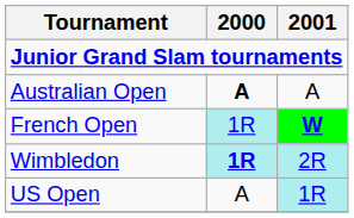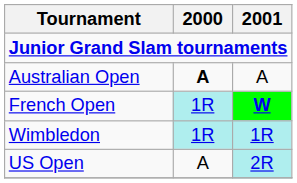 <table class=wikitable style=text-align:center>
 <tr>
 <th>Tournament</th>
 <th>2000</th>
 <th>2001</th>
 </tr>
 <tr>
 <td colspan=10 align=left><strong><a href='#'>Junior Grand Slam tournaments</a></strong></td>
 </tr>
 <tr>
 <td align=left><a href='#'>Australian Open</a></td>
 <td><strong>A</strong></td>
 <td>A</td>
 </tr>
 <tr>
 <td align=left><a href='#'>French Open</a></td>
 <td bgcolor=afeeee><a href='#'>1R</a></td>
 <td bgcolor=lime><a href='#'><strong>W</strong></a></td>
 </tr>
 <tr>
 <td align=left><a href='#'>Wimbledon</a></td>
-<td bgcolor=afeeee><strong><a href='#'>1R</a></strong></td>
-<td bgcolor=afeeee><a href='#'>2R</a></td>
+<td bgcolor=afeeee><a href='#'>1R</a></td>
+<td bgcolor=afeeee><a href='#'>1R</a></td>
 </tr>
 <tr>
 <td align=left><a href='#'>US Open</a></td>
 <td>A</td>
-<td bgcolor=afeeee><a href='#'>1R</a></td>
+<td bgcolor=afeeee><a href='#'>2R</a></td>
 </tr>
 <tr>
 </tr>
 </table>
